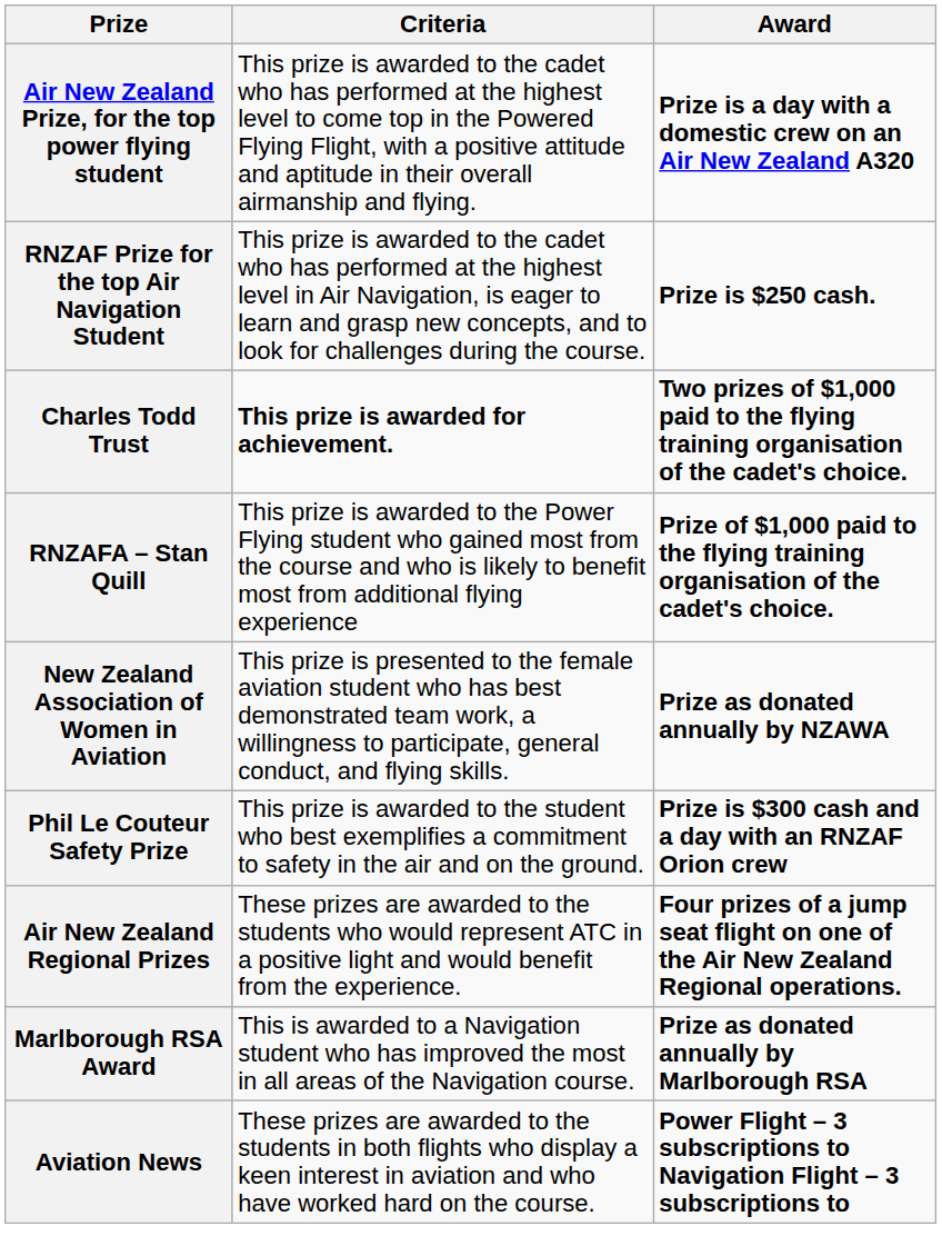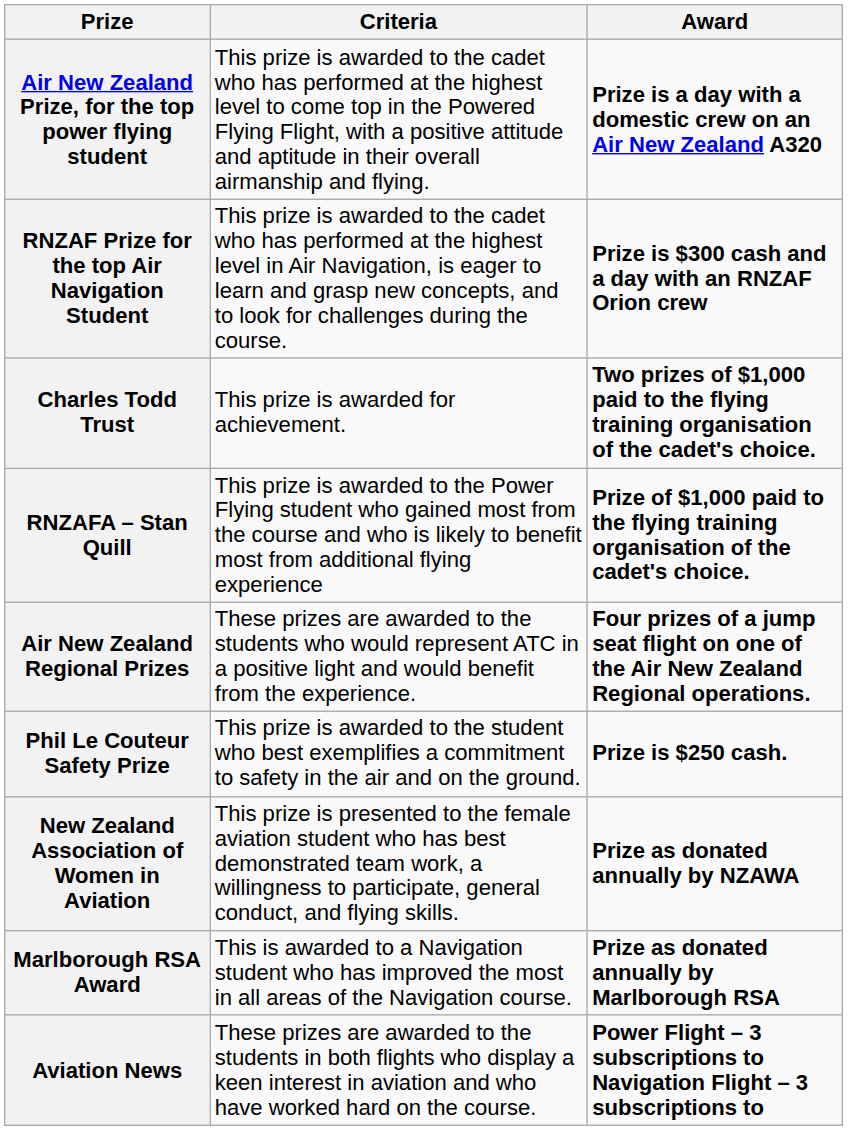 <table class="wikitable mw-collapsible mw-collapsed">
 <tr>
 <th>Prize</th>
 <th>Criteria</th>
 <th>Award</th>
 </tr>
 <tr>
 <th><a href='#'>Air New Zealand</a> Prize, for the top power flying student</th>
 <td>This prize is awarded to the cadet who has performed at the highest level to come top in the Powered Flying Flight, with a positive attitude and aptitude in their overall airmanship and flying.</td>
 <td><strong>Prize is a day with a domestic crew on an <a href='#'>Air New Zealand</a> A320</strong></td>
 </tr>
 <tr>
 <th>RNZAF Prize for the top Air Navigation Student</th>
 <td>This prize is awarded to the cadet who has performed at the highest level in Air Navigation, is eager to learn and grasp new concepts, and to look for challenges during the course.</td>
-<td><strong>Prize is $250 cash.</strong></td>
+<td><strong>Prize is $300 cash and a day with an RNZAF Orion crew</strong></td>
 </tr>
 <tr>
 <th>Charles Todd Trust</th>
-<td><strong>This prize is awarded for achievement.</strong></td>
+<td>This prize is awarded for achievement.</td>
 <td><strong>Two prizes of $1,000 paid to the flying training organisation of the cadet's choice.</strong></td>
 </tr>
 <tr>
 <th>RNZAFA – Stan Quill</th>
 <td>This prize is awarded to the Power Flying student who gained most from the course and who is likely to benefit most from additional flying experience</td>
 <td><strong>Prize of $1,000 paid to the flying training organisation of the cadet's choice.</strong></td>
 </tr>
 <tr>
-<th>New Zealand Association of Women in Aviation</th>
-<td>This prize is presented to the female aviation student who has best demonstrated team work, a willingness to participate, general conduct, and flying skills.</td>
-<td><strong>Prize as donated annually by NZAWA</strong></td>
+<th>Air New Zealand Regional Prizes</th>
+<td>These prizes are awarded to the students who would represent ATC in a positive light and would benefit from the experience.</td>
+<td><strong>Four prizes of a jump seat flight on one of the Air New Zealand Regional operations.</strong></td>
 </tr>
 <tr>
 <th>Phil Le Couteur Safety Prize</th>
 <td>This prize is awarded to the student who best exemplifies a commitment to safety in the air and on the ground.</td>
-<td><strong>Prize is $300 cash and a day with an RNZAF Orion crew</strong></td>
+<td><strong>Prize is $250 cash.</strong></td>
 </tr>
 <tr>
-<th>Air New Zealand Regional Prizes</th>
-<td>These prizes are awarded to the students who would represent ATC in a positive light and would benefit from the experience.</td>
-<td><strong>Four prizes of a jump seat flight on one of the Air New Zealand Regional operations.</strong></td>
+<th>New Zealand Association of Women in Aviation</th>
+<td>This prize is presented to the female aviation student who has best demonstrated team work, a willingness to participate, general conduct, and flying skills.</td>
+<td><strong>Prize as donated annually by NZAWA</strong></td>
 </tr>
 <tr>
 <th>Marlborough RSA Award</th>
 <td>This is awarded to a Navigation student who has improved the most in all areas of the Navigation course.</td>
 <td><strong>Prize as donated annually by Marlborough RSA</strong></td>
 </tr>
 <tr>
 <th>Aviation News</th>
 <td>These prizes are awarded to the students in both flights who display a keen interest in aviation and who have worked hard on the course.</td>
 <td><strong>Power Flight – 3 subscriptions to </strong><br><strong>Navigation Flight – 3 subscriptions to </strong></td>
 </tr>
 </table>
